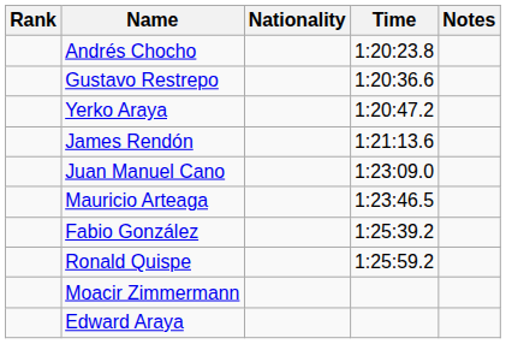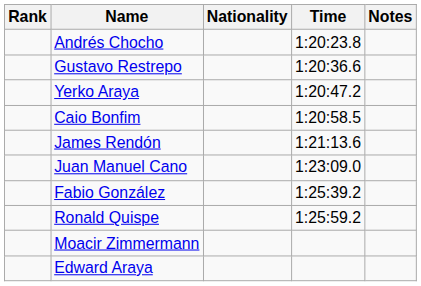 <table class="wikitable sortable" style="text-align:center">
 <tr>
 <th>Rank</th>
 <th>Name</th>
 <th>Nationality</th>
 <th>Time</th>
 <th>Notes</th>
 </tr>
 <tr>
 <td></td>
 <td align=left><a href='#'>Andrés Chocho</a></td>
 <td align=left></td>
 <td>1:20:23.8</td>
 <td><strong></strong></td>
 </tr>
 <tr>
 <td></td>
 <td align=left><a href='#'>Gustavo Restrepo</a></td>
 <td align=left></td>
 <td>1:20:36.6</td>
 <td><strong></strong></td>
 </tr>
 <tr>
 <td></td>
 <td align=left><a href='#'>Yerko Araya</a></td>
 <td align=left></td>
 <td>1:20:47.2</td>
 <td><strong></strong></td>
 </tr>
 <tr>
 <td></td>
+<td align=left><a href='#'>Caio Bonfim</a></td>
+<td align=left></td>
+<td>1:20:58.5</td>
+<td><strong></strong></td>
+</tr>
+<tr>
+<td></td>
 <td align=left><a href='#'>James Rendón</a></td>
 <td align=left></td>
 <td>1:21:13.6</td>
 <td></td>
 </tr>
 <tr>
 <td></td>
 <td align=left><a href='#'>Juan Manuel Cano</a></td>
 <td align=left></td>
 <td>1:23:09.0</td>
 <td><strong></strong></td>
-</tr>
-<tr>
-<td></td>
-<td align=left><a href='#'>Mauricio Arteaga</a></td>
-<td align=left></td>
-<td>1:23:46.5</td>
-<td></td>
 </tr>
 <tr>
 <td></td>
 <td align=left><a href='#'>Fabio González</a></td>
 <td align=left></td>
 <td>1:25:39.2</td>
 <td></td>
 </tr>
 <tr>
 <td></td>
 <td align=left><a href='#'>Ronald Quispe</a></td>
 <td align=left></td>
 <td>1:25:59.2</td>
 <td><strong></strong></td>
 </tr>
 <tr>
 <td></td>
 <td align=left><a href='#'>Moacir Zimmermann</a></td>
 <td align=left></td>
 <td></td>
 <td></td>
 </tr>
 <tr>
 <td></td>
 <td align=left><a href='#'>Edward Araya</a></td>
 <td align=left></td>
 <td></td>
 <td></td>
 </tr>
 </table>
